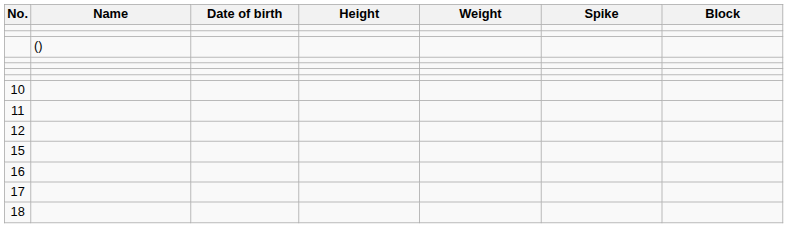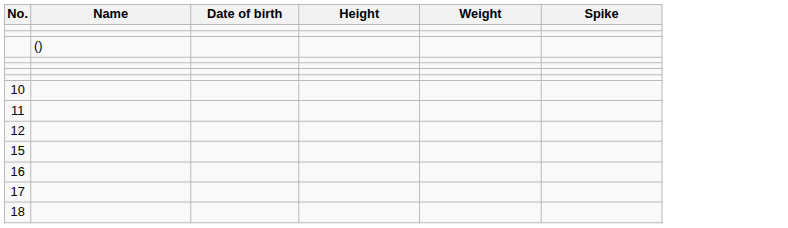 <table class="wikitable sortable" style="font-size:100%; text-align:center;">
 <tr>
 <th>No.</th>
 <th style="width:12em">Name</th>
 <th style="width:8em">Date of birth</th>
 <th style="width:9em">Height</th>
 <th style="width:9em">Weight</th>
 <th style="width:9em">Spike</th>
-<th style="width:9em">Block</th>
 </tr>
 <tr>
 <td></td>
 <td align=left> </td>
 <td align=right></td>
-<td></td>
 <td></td>
 <td></td>
 <td></td>
 </tr>
 <tr>
 <td></td>
 <td align=left> </td>
 <td align=right></td>
 <td></td>
 <td></td>
 <td></td>
-<td></td>
 </tr>
 <tr>
 <td></td>
 <td align=left>  ()</td>
 <td align=right></td>
-<td></td>
 <td></td>
 <td></td>
 <td></td>
 </tr>
 <tr>
 <td></td>
 <td align=left> </td>
 <td align=right></td>
 <td></td>
 <td></td>
 <td></td>
-<td></td>
 </tr>
 <tr>
 <td></td>
 <td align=left> </td>
 <td align=right></td>
-<td></td>
 <td></td>
 <td></td>
 <td></td>
 </tr>
 <tr>
 <td></td>
 <td align=left> </td>
 <td align=right></td>
 <td></td>
 <td></td>
 <td></td>
-<td></td>
 </tr>
 <tr>
 <td></td>
 <td align=left> </td>
 <td align=right></td>
-<td></td>
 <td></td>
 <td></td>
 <td></td>
 </tr>
 <tr>
 <td>10</td>
 <td align=left> </td>
 <td align=right></td>
 <td></td>
 <td></td>
 <td></td>
-<td></td>
 </tr>
 <tr>
 <td>11</td>
 <td align=left> </td>
 <td align=right></td>
-<td></td>
 <td></td>
 <td></td>
 <td></td>
 </tr>
 <tr>
 <td>12</td>
 <td align=left> </td>
 <td align=right></td>
 <td></td>
 <td></td>
 <td></td>
-<td></td>
 </tr>
 <tr>
 <td>15</td>
 <td align=left> </td>
 <td align=right></td>
-<td></td>
 <td></td>
 <td></td>
 <td></td>
 </tr>
 <tr>
 <td>16</td>
 <td align=left> </td>
 <td align=right></td>
 <td></td>
 <td></td>
 <td></td>
-<td></td>
 </tr>
 <tr>
 <td>17</td>
 <td align=left> </td>
 <td align=right></td>
-<td></td>
 <td></td>
 <td></td>
 <td></td>
 </tr>
 <tr>
 <td>18</td>
 <td align=left> </td>
 <td align=right></td>
 <td></td>
 <td></td>
 <td></td>
-<td></td>
 </tr>
 </table>
